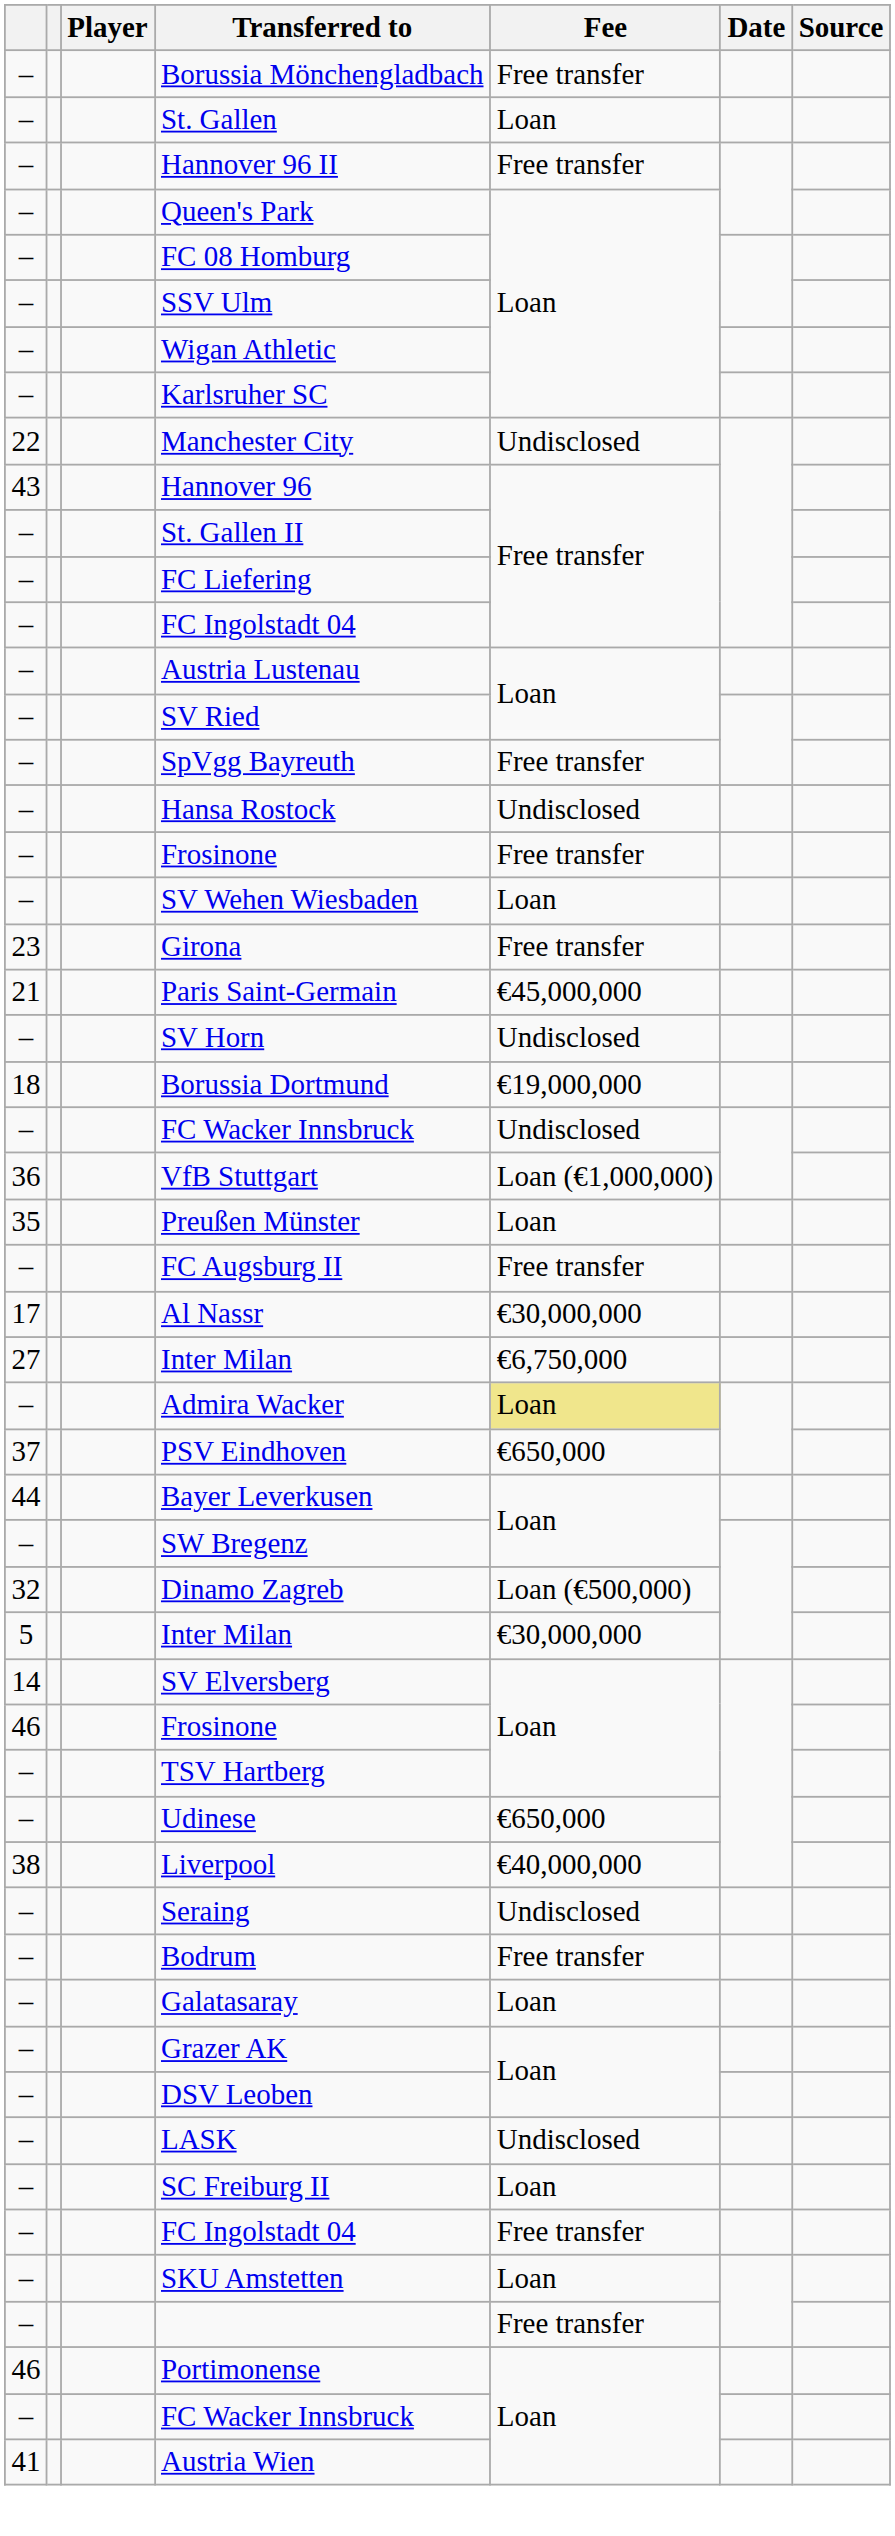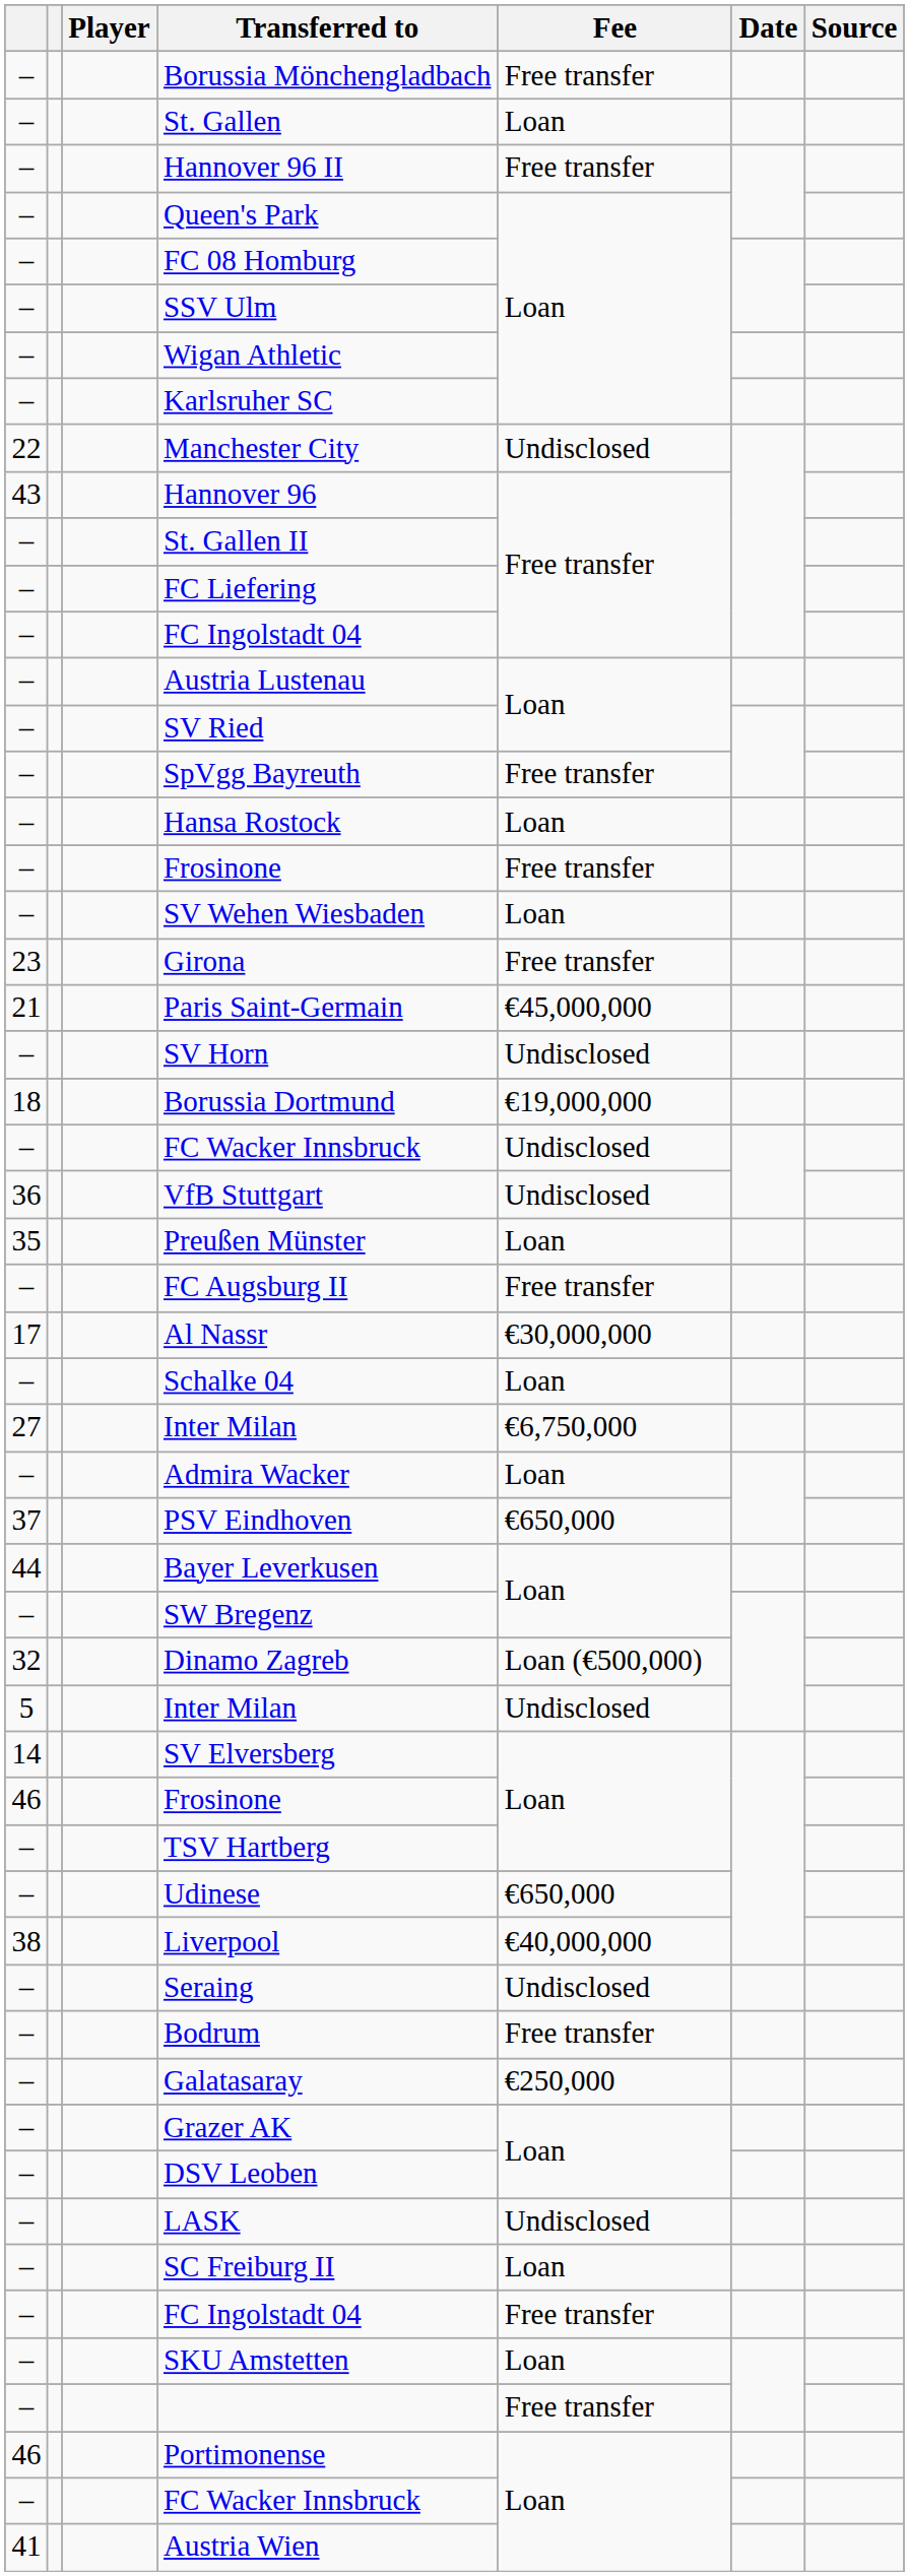 <table class="wikitable plainrowheaders sortable">
 <tr>
 <th></th>
 <th></th>
 <th scope=col>Player</th>
 <th>Transferred to</th>
 <th scope=col; style="width: 120px;">Fee</th>
 <th scope=col>Date</th>
 <th scope=col>Source</th>
 </tr>
 <tr>
 <td align=center>–</td>
 <td align=center></td>
 <td></td>
 <td> <a href='#'>Borussia Mönchengladbach</a></td>
 <td>Free transfer</td>
 <td></td>
 <td></td>
 </tr>
 <tr>
 <td align=center>–</td>
 <td align=center></td>
 <td></td>
 <td> <a href='#'>St. Gallen</a></td>
 <td>Loan</td>
 <td></td>
 <td></td>
 </tr>
 <tr>
 <td align=center>–</td>
 <td align=center></td>
 <td></td>
 <td> <a href='#'>Hannover 96 II</a></td>
 <td>Free transfer</td>
 <td rowspan="2"></td>
 <td></td>
 </tr>
 <tr>
 <td align=center>–</td>
 <td align=center></td>
 <td></td>
 <td> <a href='#'>Queen's Park</a></td>
 <td rowspan="5">Loan</td>
 <td></td>
 </tr>
 <tr>
 <td align=center>–</td>
 <td align=center></td>
 <td></td>
 <td> <a href='#'>FC 08 Homburg</a></td>
 <td rowspan="2"></td>
 <td></td>
 </tr>
 <tr>
 <td align=center>–</td>
 <td align=center></td>
 <td></td>
 <td> <a href='#'>SSV Ulm</a></td>
 <td></td>
 </tr>
 <tr>
 <td align=center>–</td>
 <td align=center></td>
 <td></td>
 <td> <a href='#'>Wigan Athletic</a></td>
 <td></td>
 <td></td>
 </tr>
 <tr>
 <td align=center>–</td>
 <td align=center></td>
 <td></td>
 <td> <a href='#'>Karlsruher SC</a></td>
 <td></td>
 <td></td>
 </tr>
 <tr>
 <td align=center>22</td>
 <td align=center></td>
 <td></td>
 <td> <a href='#'>Manchester City</a></td>
 <td>Undisclosed</td>
 <td rowspan="5"></td>
 <td></td>
 </tr>
 <tr>
 <td align=center>43</td>
 <td align=center></td>
 <td></td>
 <td> <a href='#'>Hannover 96</a></td>
 <td rowspan="4">Free transfer</td>
 <td></td>
 </tr>
 <tr>
 <td align=center>–</td>
 <td align=center></td>
 <td></td>
 <td> <a href='#'>St. Gallen II</a></td>
 <td></td>
 </tr>
 <tr>
 <td align=center>–</td>
 <td align=center></td>
 <td></td>
 <td> <a href='#'>FC Liefering</a></td>
 <td></td>
 </tr>
 <tr>
 <td align=center>–</td>
 <td align=center></td>
 <td></td>
 <td> <a href='#'>FC Ingolstadt 04</a></td>
 <td></td>
 </tr>
 <tr>
 <td align=center>–</td>
 <td align=center></td>
 <td></td>
 <td> <a href='#'>Austria Lustenau</a></td>
 <td rowspan="2">Loan</td>
 <td></td>
 <td></td>
 </tr>
 <tr>
 <td align=center>–</td>
 <td align=center></td>
 <td></td>
 <td> <a href='#'>SV Ried</a></td>
 <td rowspan="2"></td>
 <td></td>
 </tr>
 <tr>
 <td align=center>–</td>
 <td align=center></td>
 <td></td>
 <td> <a href='#'>SpVgg Bayreuth</a></td>
 <td>Free transfer</td>
 <td></td>
 </tr>
 <tr>
 <td align=center>–</td>
 <td align=center></td>
 <td></td>
 <td> <a href='#'>Hansa Rostock</a></td>
-<td>Undisclosed</td>
+<td>Loan</td>
 <td></td>
 <td></td>
 </tr>
 <tr>
 <td align=center>–</td>
 <td align=center></td>
 <td></td>
 <td> <a href='#'>Frosinone</a></td>
 <td>Free transfer</td>
 <td></td>
 <td></td>
 </tr>
 <tr>
 <td align=center>–</td>
 <td align=center></td>
 <td></td>
 <td> <a href='#'>SV Wehen Wiesbaden</a></td>
 <td>Loan</td>
 <td></td>
 <td></td>
 </tr>
 <tr>
 <td align=center>23</td>
 <td align=center></td>
 <td></td>
 <td> <a href='#'>Girona</a></td>
 <td>Free transfer</td>
 <td></td>
 <td></td>
 </tr>
 <tr>
 <td align=center>21</td>
 <td align=center></td>
 <td></td>
 <td> <a href='#'>Paris Saint-Germain</a></td>
 <td>€45,000,000</td>
 <td></td>
 <td></td>
 </tr>
 <tr>
 <td align=center>–</td>
 <td align=center></td>
 <td></td>
 <td> <a href='#'>SV Horn</a></td>
 <td>Undisclosed</td>
 <td></td>
 <td></td>
 </tr>
 <tr>
 <td align=center>18</td>
 <td align=center></td>
 <td></td>
 <td> <a href='#'>Borussia Dortmund</a></td>
 <td>€19,000,000</td>
 <td></td>
 <td></td>
 </tr>
 <tr>
 <td align=center>–</td>
 <td align=center></td>
 <td></td>
 <td> <a href='#'>FC Wacker Innsbruck</a></td>
 <td>Undisclosed</td>
 <td rowspan="2"></td>
 <td></td>
 </tr>
 <tr>
 <td align=center>36</td>
 <td align=center></td>
 <td></td>
 <td> <a href='#'>VfB Stuttgart</a></td>
-<td>Loan (€1,000,000)</td>
+<td>Undisclosed</td>
 <td></td>
 </tr>
 <tr>
 <td align=center>35</td>
 <td align=center></td>
 <td></td>
 <td> <a href='#'>Preußen Münster</a></td>
 <td>Loan</td>
 <td></td>
 <td></td>
 </tr>
 <tr>
 <td align=center>–</td>
 <td align=center></td>
 <td></td>
 <td> <a href='#'>FC Augsburg II</a></td>
 <td>Free transfer</td>
 <td></td>
 <td></td>
 </tr>
 <tr>
 <td align=center>17</td>
 <td align=center></td>
 <td></td>
 <td> <a href='#'>Al Nassr</a></td>
 <td>€30,000,000</td>
 <td></td>
 <td></td>
 </tr>
 <tr>
+<td align=center>–</td>
+<td align=center></td>
+<td></td>
+<td> <a href='#'>Schalke 04</a></td>
+<td>Loan</td>
+<td></td>
+<td></td>
+</tr>
+<tr>
 <td align=center>27</td>
 <td align=center></td>
 <td></td>
 <td> <a href='#'>Inter Milan</a></td>
 <td>€6,750,000</td>
 <td></td>
 <td></td>
 </tr>
 <tr>
 <td align=center>–</td>
 <td align=center></td>
 <td></td>
 <td> <a href='#'>Admira Wacker</a></td>
-<td style="background: khaki;">Loan</td>
+<td>Loan</td>
 <td rowspan="2"></td>
 <td></td>
 </tr>
 <tr>
 <td align=center>37</td>
 <td align=center></td>
 <td></td>
 <td> <a href='#'>PSV Eindhoven</a></td>
 <td>€650,000</td>
 <td></td>
 </tr>
 <tr>
 <td align=center>44</td>
 <td align=center></td>
 <td></td>
 <td> <a href='#'>Bayer Leverkusen</a></td>
 <td rowspan="2">Loan</td>
 <td></td>
 <td></td>
 </tr>
 <tr>
 <td align=center>–</td>
 <td align=center></td>
 <td></td>
 <td> <a href='#'>SW Bregenz</a></td>
 <td rowspan="3"></td>
 <td></td>
 </tr>
 <tr>
 <td align=center>32</td>
 <td align=center></td>
 <td></td>
 <td> <a href='#'>Dinamo Zagreb</a></td>
 <td>Loan (€500,000)</td>
 <td></td>
 </tr>
 <tr>
 <td align=center>5</td>
 <td align=center></td>
 <td></td>
 <td> <a href='#'>Inter Milan</a></td>
-<td>€30,000,000</td>
+<td>Undisclosed</td>
 <td></td>
 </tr>
 <tr>
 <td align=center>14</td>
 <td align=center></td>
 <td></td>
 <td> <a href='#'>SV Elversberg</a></td>
 <td rowspan="3">Loan</td>
 <td rowspan="5"></td>
 <td></td>
 </tr>
 <tr>
 <td align=center>46</td>
 <td align=center></td>
 <td></td>
 <td> <a href='#'>Frosinone</a></td>
 <td></td>
 </tr>
 <tr>
 <td align=center>–</td>
 <td align=center></td>
 <td></td>
 <td> <a href='#'>TSV Hartberg</a></td>
 <td></td>
 </tr>
 <tr>
 <td align=center>–</td>
 <td align=center></td>
 <td></td>
 <td> <a href='#'>Udinese</a></td>
 <td>€650,000</td>
 <td></td>
 </tr>
 <tr>
 <td align=center>38</td>
 <td align=center></td>
 <td></td>
 <td> <a href='#'>Liverpool</a></td>
 <td>€40,000,000</td>
 <td></td>
 </tr>
 <tr>
 <td align=center>–</td>
 <td align=center></td>
 <td></td>
 <td> <a href='#'>Seraing</a></td>
 <td>Undisclosed</td>
 <td></td>
 <td></td>
 </tr>
 <tr>
 <td align=center>–</td>
 <td align=center></td>
 <td></td>
 <td> <a href='#'>Bodrum</a></td>
 <td>Free transfer</td>
 <td></td>
 <td></td>
 </tr>
 <tr>
 <td align=center>–</td>
 <td align=center></td>
 <td></td>
 <td> <a href='#'>Galatasaray</a></td>
-<td>Loan</td>
+<td>€250,000</td>
 <td></td>
 <td></td>
 </tr>
 <tr>
 <td align=center>–</td>
 <td align=center></td>
 <td></td>
 <td> <a href='#'>Grazer AK</a></td>
 <td rowspan="2">Loan</td>
 <td></td>
 <td></td>
 </tr>
 <tr>
 <td align=center>–</td>
 <td align=center></td>
 <td></td>
 <td> <a href='#'>DSV Leoben</a></td>
 <td></td>
 <td></td>
 </tr>
 <tr>
 <td align=center>–</td>
 <td align=center></td>
 <td></td>
 <td> <a href='#'>LASK</a></td>
 <td>Undisclosed</td>
 <td></td>
 <td></td>
 </tr>
 <tr>
 <td align=center>–</td>
 <td align=center></td>
 <td></td>
 <td> <a href='#'>SC Freiburg II</a></td>
 <td>Loan</td>
 <td></td>
 <td></td>
 </tr>
 <tr>
 <td align=center>–</td>
 <td align=center></td>
 <td></td>
 <td> <a href='#'>FC Ingolstadt 04</a></td>
 <td>Free transfer</td>
 <td></td>
 <td></td>
 </tr>
 <tr>
 <td align=center>–</td>
 <td align=center></td>
 <td></td>
 <td> <a href='#'>SKU Amstetten</a></td>
 <td>Loan</td>
 <td rowspan="2"></td>
 <td></td>
 </tr>
 <tr>
 <td align=center>–</td>
 <td align=center></td>
 <td></td>
 <td></td>
 <td>Free transfer</td>
 <td></td>
 </tr>
 <tr>
 <td align=center>46</td>
 <td align=center></td>
 <td></td>
 <td> <a href='#'>Portimonense</a></td>
 <td rowspan="3">Loan</td>
 <td></td>
 <td></td>
 </tr>
 <tr>
 <td align=center>–</td>
 <td align=center></td>
 <td></td>
 <td> <a href='#'>FC Wacker Innsbruck</a></td>
 <td></td>
 <td></td>
 </tr>
 <tr>
 <td align=center>41</td>
 <td align=center></td>
 <td></td>
 <td> <a href='#'>Austria Wien</a></td>
 <td></td>
 <td></td>
 </tr>
 </table>
